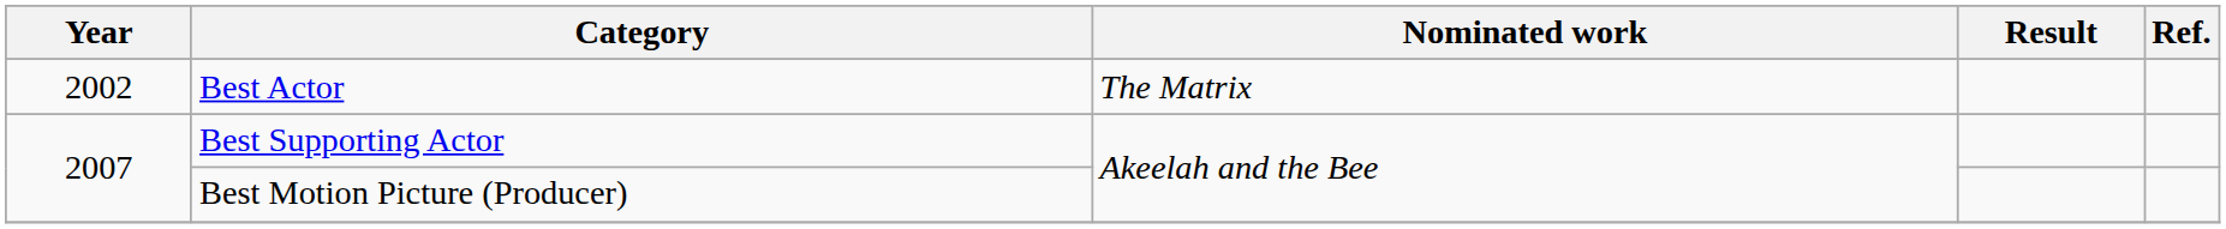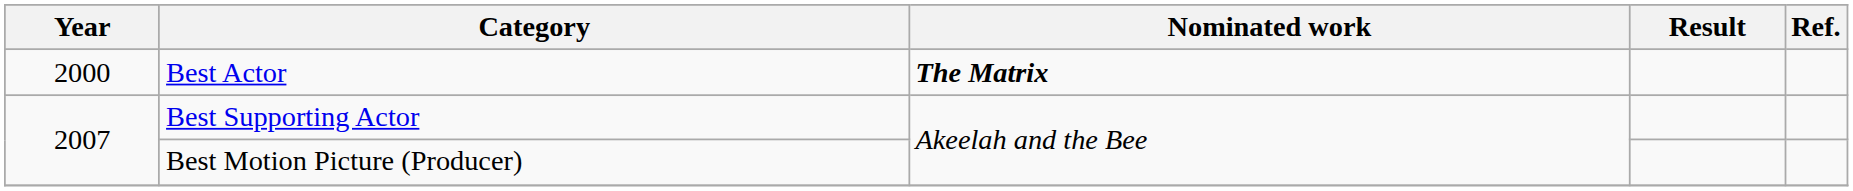 <table class=wikitable>
 <tr>
 <th scope="col" style="width:5em;">Year</th>
 <th scope="col" style="width:26em;">Category</th>
 <th scope="col" style="width:25em;">Nominated work</th>
 <th scope="col" style="width:5em;">Result</th>
 <th>Ref.</th>
 </tr>
 <tr>
-<td style="text-align:center;">2002</td>
+<td style="text-align:center;">2000</td>
 <td><a href='#'>Best Actor</a></td>
-<td><em>The Matrix</em></td>
+<td><strong><em>The Matrix</em></strong></td>
 <td></td>
 <td></td>
 </tr>
 <tr>
 <td style="text-align:center;", rowspan="2">2007</td>
 <td><a href='#'>Best Supporting Actor</a></td>
 <td rowspan="2"><em>Akeelah and the Bee</em></td>
 <td></td>
 <td></td>
 </tr>
 <tr>
 <td>Best Motion Picture (Producer)</td>
 <td></td>
 <td></td>
 </tr>
 <tr>
 </tr>
 </table>
